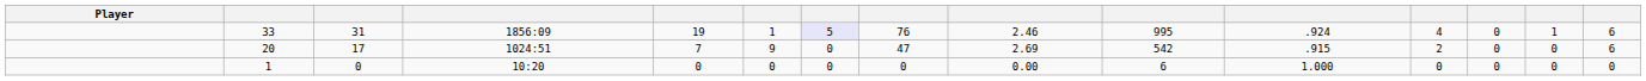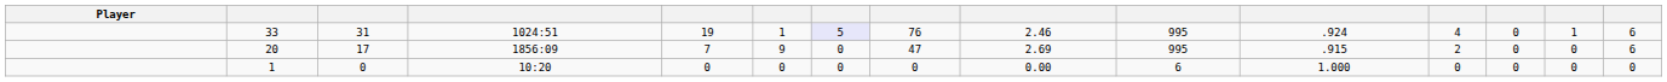 <table class="wikitable sortable" style="width:100%;">
 <tr style="text-align:center; background:#ddd;">
 <th>Player</th>
 <th></th>
 <th></th>
 <th></th>
 <th></th>
 <th></th>
 <th></th>
 <th></th>
 <th></th>
 <th></th>
 <th></th>
 <th></th>
 <th></th>
 <th></th>
 <th></th>
 </tr>
 <tr align=center>
 <td></td>
 <td>33</td>
 <td>31</td>
-<td>1856:09</td>
+<td>1024:51</td>
 <td>19</td>
 <td>1</td>
 <td style="background: lavender;">5</td>
 <td>76</td>
 <td>2.46</td>
 <td>995</td>
 <td>.924</td>
 <td>4</td>
 <td>0</td>
 <td>1</td>
 <td>6</td>
 </tr>
 <tr align=center>
 <td></td>
 <td>20</td>
 <td>17</td>
-<td>1024:51</td>
+<td>1856:09</td>
 <td>7</td>
 <td>9</td>
 <td>0</td>
 <td>47</td>
 <td>2.69</td>
-<td>542</td>
+<td>995</td>
 <td>.915</td>
 <td>2</td>
 <td>0</td>
 <td>0</td>
 <td>6</td>
 </tr>
 <tr align=center>
 <td></td>
 <td>1</td>
 <td>0</td>
 <td>10:20</td>
 <td>0</td>
 <td>0</td>
 <td>0</td>
 <td>0</td>
 <td>0.00</td>
 <td>6</td>
 <td>1.000</td>
 <td>0</td>
 <td>0</td>
 <td>0</td>
 <td>0</td>
 </tr>
 </table>
